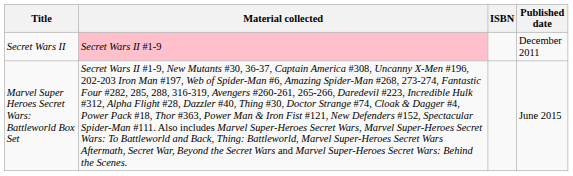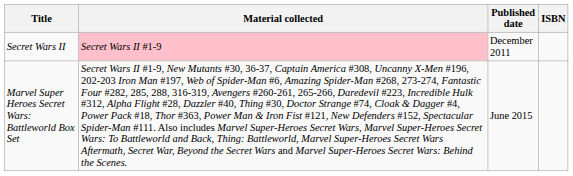 <table class="wikitable">
 <tr>
 <th>Title</th>
 <th>Material collected</th>
+<th>Published date</th>
 <th>ISBN</th>
-<th>Published date</th>
 </tr>
 <tr>
 <td><em>Secret Wars II</em></td>
 <td style="background: pink;"><em>Secret Wars II</em> #1-9</td>
+<td>December 2011</td>
 <td></td>
-<td>December 2011</td>
 </tr>
 <tr>
 <td><em>Marvel Super Heroes Secret Wars: Battleworld Box Set</em></td>
 <td><em>Secret Wars II</em> #1-9, <em>New Mutants</em> #30, 36-37, <em>Captain America</em> #308, <em>Uncanny X-Men</em> #196, 202-203 <em>Iron Man</em> #197<em>, Web of Spider-Man</em> #6, <em>Amazing Spider-Man</em> #268, 273-274, <em>Fantastic Four</em> #282, 285, 288, 316-319, <em>Avengers</em> #260-261, 265-266, <em>Daredevil</em> #223, <em>Incredible Hulk</em> #312<em>, Alpha Flight</em> #28<em>, Dazzler</em> #40<em>, Thing</em> #30, <em>Doctor Strange</em> #74<em>, Cloak & Dagger</em> #4, <em>Power Pack</em> #18, <em>Thor</em> #363, <em>Power Man & Iron Fist</em> #121<em>, New Defenders</em> #152, <em>Spectacular Spider-Man</em> #111. Also includes <em>Marvel Super-Heroes Secret Wars, Marvel Super-Heroes Secret Wars: To Battleworld and Back, Thing: Battleworld, Marvel Super-Heroes Secret Wars Aftermath, Secret War, Beyond the Secret Wars</em> and <em>Marvel Super-Heroes Secret Wars: Behind the Scenes.</em></td>
+<td>June 2015</td>
 <td></td>
-<td>June 2015</td>
 </tr>
 </table>
